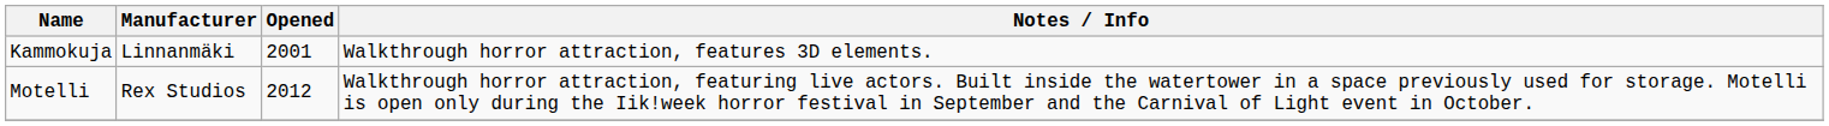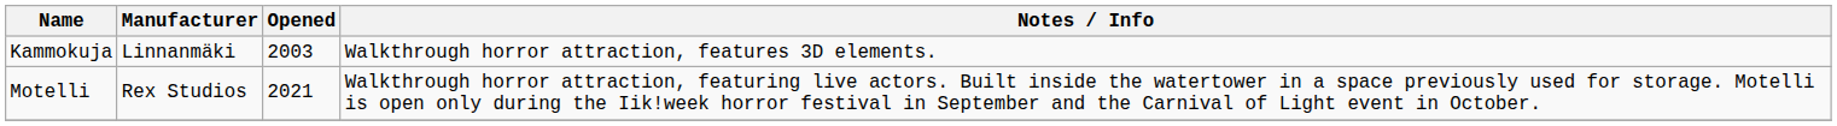 <table class="wikitable sortable">
 <tr>
 <th>Name</th>
 <th>Manufacturer</th>
 <th>Opened</th>
 <th>Notes / Info</th>
 </tr>
 <tr>
 <td>Kammokuja</td>
 <td>Linnanmäki</td>
-<td>2001</td>
+<td>2003</td>
 <td>Walkthrough horror attraction, features 3D elements.</td>
 </tr>
 <tr>
 <td>Motelli</td>
 <td>Rex Studios</td>
-<td>2012</td>
+<td>2021</td>
 <td>Walkthrough horror attraction, featuring live actors. Built inside the watertower in a space previously used for storage. Motelli is open only during the Iik!week horror festival in September and the Carnival of Light event in October.</td>
 </tr>
 <tr>
 </tr>
 </table>
